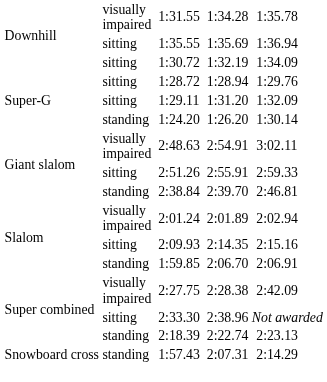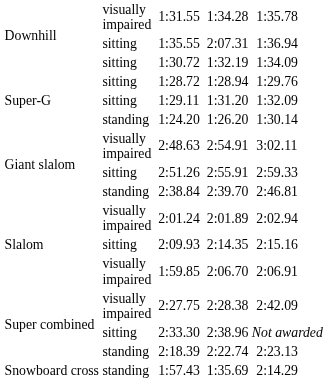 <table>
 <tr>
 <td rowspan="3">Downhill<br></td>
 <td>visually<br>impaired</td>
 <td></td>
 <td>1:31.55</td>
 <td></td>
 <td>1:34.28</td>
 <td></td>
 <td>1:35.78</td>
 </tr>
 <tr>
 <td>sitting</td>
 <td></td>
 <td>1:35.55</td>
 <td></td>
-<td>1:35.69</td>
+<td>2:07.31</td>
 <td></td>
 <td>1:36.94</td>
 </tr>
 <tr>
 <td>sitting</td>
 <td></td>
 <td>1:30.72</td>
 <td></td>
 <td>1:32.19</td>
 <td></td>
 <td>1:34.09</td>
 </tr>
 <tr>
 <td rowspan="3">Super-G<br></td>
 <td>sitting</td>
 <td></td>
 <td>1:28.72</td>
 <td></td>
 <td>1:28.94</td>
 <td></td>
 <td>1:29.76</td>
 </tr>
 <tr>
 <td>sitting</td>
 <td></td>
 <td>1:29.11</td>
 <td></td>
 <td>1:31.20</td>
 <td></td>
 <td>1:32.09</td>
 </tr>
 <tr>
 <td>standing</td>
 <td></td>
 <td>1:24.20</td>
 <td></td>
 <td>1:26.20</td>
 <td></td>
 <td>1:30.14</td>
 </tr>
 <tr>
 <td rowspan="3">Giant slalom<br></td>
 <td>visually<br>impaired</td>
 <td></td>
 <td>2:48.63</td>
 <td></td>
 <td>2:54.91</td>
 <td></td>
 <td>3:02.11</td>
 </tr>
 <tr>
 <td>sitting</td>
 <td></td>
 <td>2:51.26</td>
 <td></td>
 <td>2:55.91</td>
 <td></td>
 <td>2:59.33</td>
 </tr>
 <tr>
 <td>standing</td>
 <td></td>
 <td>2:38.84</td>
 <td></td>
 <td>2:39.70</td>
 <td></td>
 <td>2:46.81</td>
 </tr>
 <tr>
 <td rowspan="3">Slalom<br></td>
 <td>visually<br>impaired</td>
 <td></td>
 <td>2:01.24</td>
 <td></td>
 <td>2:01.89</td>
 <td></td>
 <td>2:02.94</td>
 </tr>
 <tr>
 <td>sitting</td>
 <td></td>
 <td>2:09.93</td>
 <td></td>
 <td>2:14.35</td>
 <td></td>
 <td>2:15.16</td>
 </tr>
 <tr>
-<td>standing</td>
+<td>visually<br>impaired</td>
 <td></td>
 <td>1:59.85</td>
 <td></td>
 <td>2:06.70</td>
 <td></td>
 <td>2:06.91</td>
 </tr>
 <tr>
 <td rowspan="3">Super combined<br></td>
 <td>visually<br>impaired</td>
 <td></td>
 <td>2:27.75</td>
 <td></td>
 <td>2:28.38</td>
 <td></td>
 <td>2:42.09</td>
 </tr>
 <tr>
 <td>sitting</td>
 <td></td>
 <td>2:33.30</td>
 <td></td>
 <td>2:38.96</td>
 <td colspan=2><em>Not awarded</em></td>
 </tr>
 <tr>
 <td>standing</td>
 <td></td>
 <td>2:18.39</td>
 <td></td>
 <td>2:22.74</td>
 <td></td>
 <td>2:23.13</td>
 </tr>
 <tr>
 <td>Snowboard cross<br></td>
 <td>standing</td>
 <td></td>
 <td>1:57.43</td>
 <td></td>
-<td>2:07.31</td>
+<td>1:35.69</td>
 <td></td>
 <td>2:14.29</td>
 </tr>
 </table>
